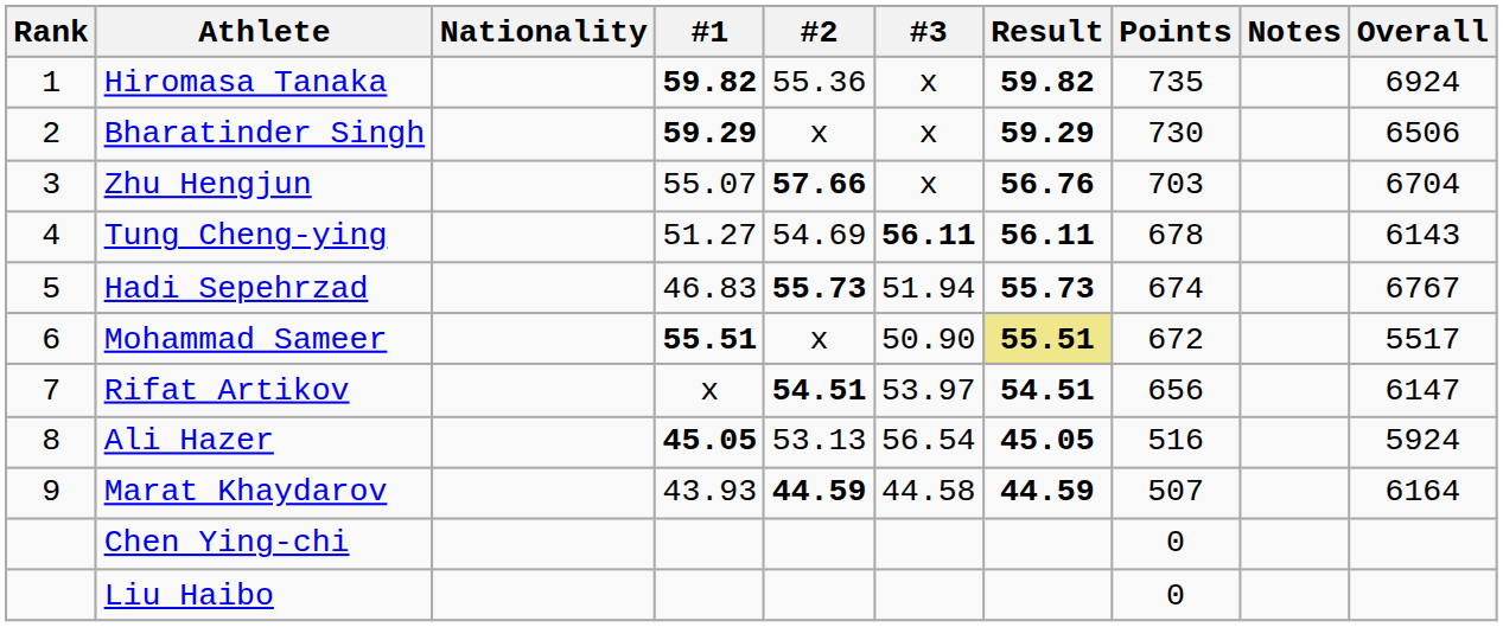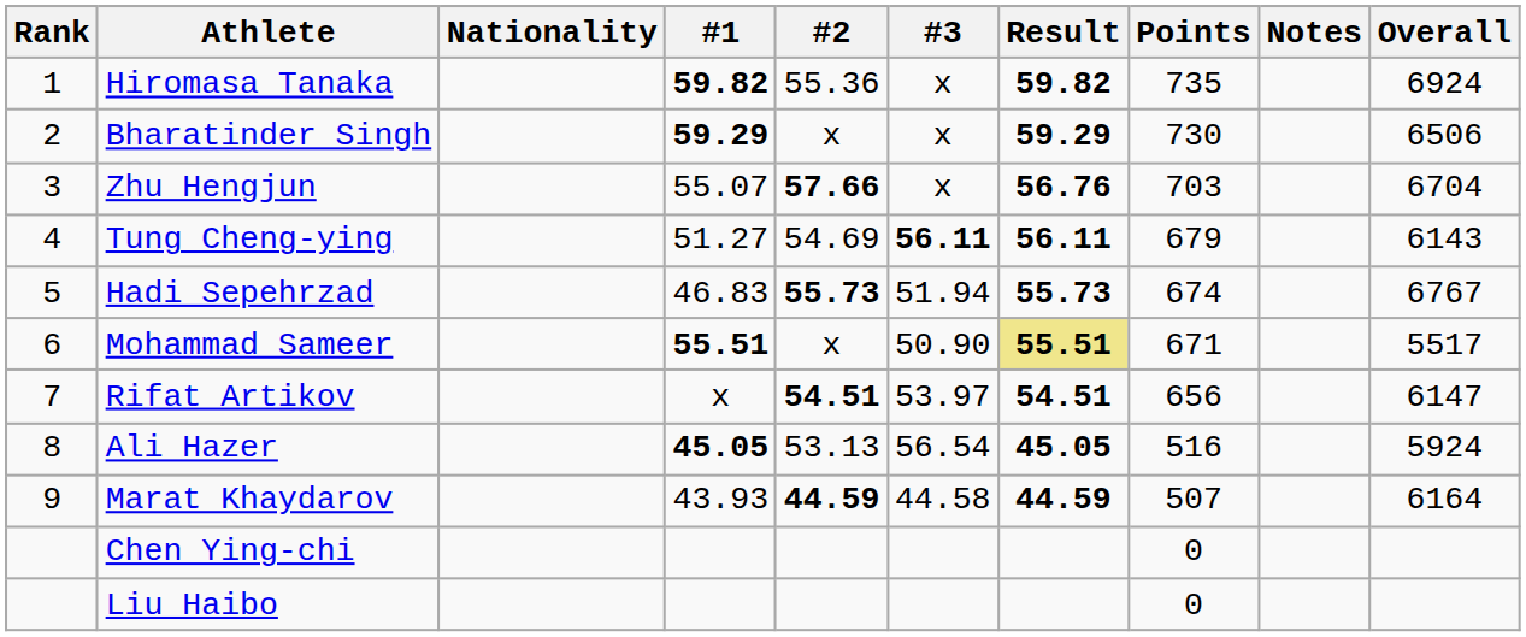 <table class="wikitable sortable" style="text-align:center">
 <tr>
 <th>Rank</th>
 <th>Athlete</th>
 <th>Nationality</th>
 <th>#1</th>
 <th>#2</th>
 <th>#3</th>
 <th>Result</th>
 <th>Points</th>
 <th>Notes</th>
 <th>Overall</th>
 </tr>
 <tr>
 <td>1</td>
 <td align=left><a href='#'>Hiromasa Tanaka</a></td>
 <td align=left></td>
 <td><strong>59.82</strong></td>
 <td>55.36</td>
 <td>x</td>
 <td><strong>59.82</strong></td>
 <td>735</td>
 <td></td>
 <td>6924</td>
 </tr>
 <tr>
 <td>2</td>
 <td align=left><a href='#'>Bharatinder Singh</a></td>
 <td align=left></td>
 <td><strong>59.29</strong></td>
 <td>x</td>
 <td>x</td>
 <td><strong>59.29</strong></td>
 <td>730</td>
 <td></td>
 <td>6506</td>
 </tr>
 <tr>
 <td>3</td>
 <td align=left><a href='#'>Zhu Hengjun</a></td>
 <td align=left></td>
 <td>55.07</td>
 <td><strong>57.66</strong></td>
 <td>x</td>
 <td><strong>56.76</strong></td>
 <td>703</td>
 <td></td>
 <td>6704</td>
 </tr>
 <tr>
 <td>4</td>
 <td align=left><a href='#'>Tung Cheng-ying</a></td>
 <td align=left></td>
 <td>51.27</td>
 <td>54.69</td>
 <td><strong>56.11</strong></td>
 <td><strong>56.11</strong></td>
-<td>678</td>
+<td>679</td>
 <td></td>
 <td>6143</td>
 </tr>
 <tr>
 <td>5</td>
 <td align=left><a href='#'>Hadi Sepehrzad</a></td>
 <td align=left></td>
 <td>46.83</td>
 <td><strong>55.73</strong></td>
 <td>51.94</td>
 <td><strong>55.73</strong></td>
 <td>674</td>
 <td></td>
 <td>6767</td>
 </tr>
 <tr>
 <td>6</td>
 <td align=left><a href='#'>Mohammad Sameer</a></td>
 <td align=left></td>
 <td><strong>55.51</strong></td>
 <td>x</td>
 <td>50.90</td>
 <td style="background: khaki;"><strong>55.51</strong></td>
-<td>672</td>
+<td>671</td>
 <td></td>
 <td>5517</td>
 </tr>
 <tr>
 <td>7</td>
 <td align=left><a href='#'>Rifat Artikov</a></td>
 <td align=left></td>
 <td>x</td>
 <td><strong>54.51</strong></td>
 <td>53.97</td>
 <td><strong>54.51</strong></td>
 <td>656</td>
 <td></td>
 <td>6147</td>
 </tr>
 <tr>
 <td>8</td>
 <td align=left><a href='#'>Ali Hazer</a></td>
 <td align=left></td>
 <td><strong>45.05</strong></td>
 <td>53.13</td>
 <td>56.54</td>
 <td><strong>45.05</strong></td>
 <td>516</td>
 <td></td>
 <td>5924</td>
 </tr>
 <tr>
 <td>9</td>
 <td align=left><a href='#'>Marat Khaydarov</a></td>
 <td align=left></td>
 <td>43.93</td>
 <td><strong>44.59</strong></td>
 <td>44.58</td>
 <td><strong>44.59</strong></td>
 <td>507</td>
 <td></td>
 <td>6164</td>
 </tr>
 <tr>
 <td></td>
 <td align=left><a href='#'>Chen Ying-chi</a></td>
 <td align=left></td>
 <td></td>
 <td></td>
 <td></td>
 <td><strong></strong></td>
 <td>0</td>
 <td></td>
 <td></td>
 </tr>
 <tr>
 <td></td>
 <td align=left><a href='#'>Liu Haibo</a></td>
 <td align=left></td>
 <td></td>
 <td></td>
 <td></td>
 <td><strong></strong></td>
 <td>0</td>
 <td></td>
 <td></td>
 </tr>
 </table>
